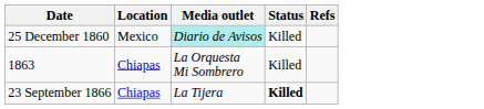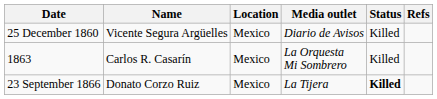 <table class="wikitable sortable">
 <tr>
 <th>Date</th>
+<th>Name</th>
 <th>Location</th>
 <th>Media outlet</th>
 <th>Status</th>
 <th>Refs</th>
 </tr>
 <tr>
 <td>25 December 1860</td>
+<td>Vicente Segura Argüelles</td>
 <td>Mexico</td>
-<td style="background: paleturquoise;"><em>Diario de Avisos</em></td>
+<td><em>Diario de Avisos</em></td>
 <td>Killed</td>
 <td></td>
 </tr>
 <tr>
 <td>1863</td>
-<td><a href='#'>Chiapas</a></td>
+<td>Carlos R. Casarín</td>
+<td>Mexico</td>
 <td><em>La Orquesta</em><br><em>Mi Sombrero</em></td>
 <td>Killed</td>
 <td></td>
 </tr>
 <tr>
 <td>23 September 1866</td>
-<td><a href='#'>Chiapas</a></td>
+<td>Donato Corzo Ruiz</td>
+<td>Mexico</td>
 <td><em>La Tijera</em></td>
 <td><strong>Killed</strong></td>
 <td></td>
 </tr>
 </table>
